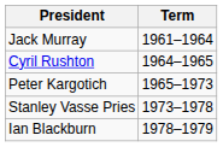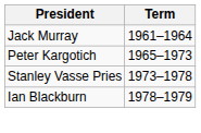 <table class="wikitable">
 <tr>
 <th>President</th>
 <th>Term</th>
 </tr>
 <tr>
 <td>Jack Murray</td>
 <td>1961–1964</td>
-</tr>
-<tr>
-<td><a href='#'>Cyril Rushton</a></td>
-<td>1964–1965</td>
 </tr>
 <tr>
 <td>Peter Kargotich</td>
 <td>1965–1973</td>
 </tr>
 <tr>
 <td>Stanley Vasse Pries</td>
 <td>1973–1978</td>
 </tr>
 <tr>
 <td>Ian Blackburn</td>
 <td>1978–1979</td>
 </tr>
 </table>
